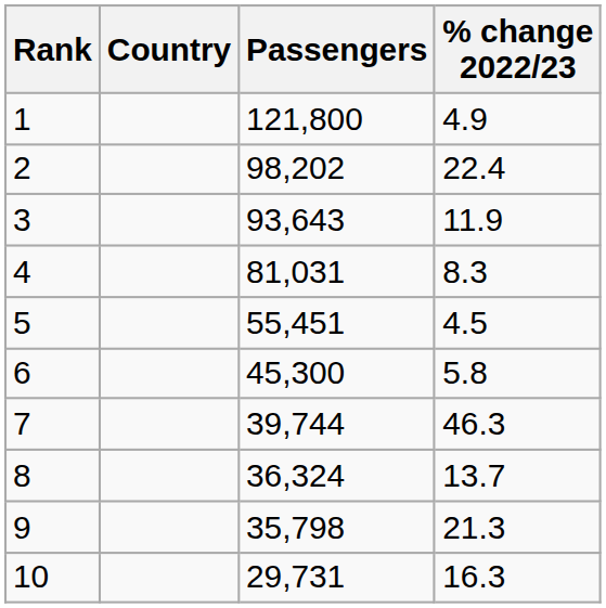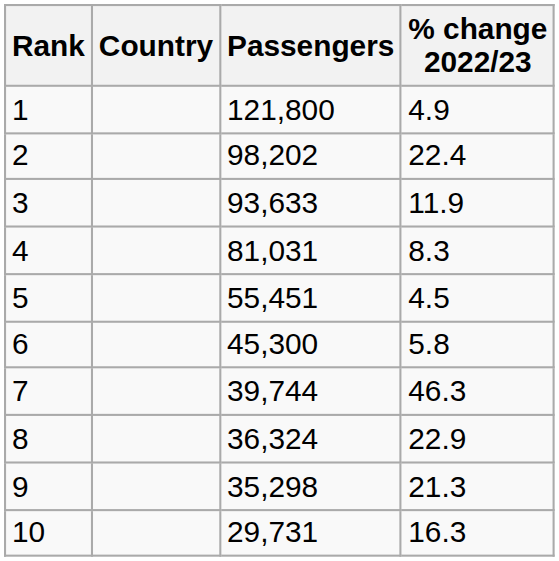 <table class="wikitable" style="font-size: 90%" width=align=>
 <tr>
 <th>Rank</th>
 <th>Country</th>
 <th>Passengers</th>
 <th>% change<br>2022/23</th>
 </tr>
 <tr>
 <td>1</td>
 <td></td>
 <td>121,800</td>
 <td> 4.9</td>
 </tr>
 <tr>
 <td>2</td>
 <td></td>
 <td>98,202</td>
 <td> 22.4</td>
 </tr>
 <tr>
 <td>3</td>
 <td></td>
-<td>93,643</td>
+<td>93,633</td>
 <td> 11.9</td>
 </tr>
 <tr>
 <td>4</td>
 <td></td>
 <td>81,031</td>
 <td> 8.3</td>
 </tr>
 <tr>
 <td>5</td>
 <td></td>
 <td>55,451</td>
 <td> 4.5</td>
 </tr>
 <tr>
 <td>6</td>
 <td></td>
 <td>45,300</td>
 <td> 5.8</td>
 </tr>
 <tr>
 <td>7</td>
 <td></td>
 <td>39,744</td>
 <td> 46.3</td>
 </tr>
 <tr>
 <td>8</td>
 <td></td>
 <td>36,324</td>
-<td> 13.7</td>
+<td> 22.9</td>
 </tr>
 <tr>
 <td>9</td>
 <td></td>
-<td>35,798</td>
+<td>35,298</td>
 <td> 21.3</td>
 </tr>
 <tr>
 <td>10</td>
 <td></td>
 <td>29,731</td>
 <td> 16.3</td>
 </tr>
 </table>
